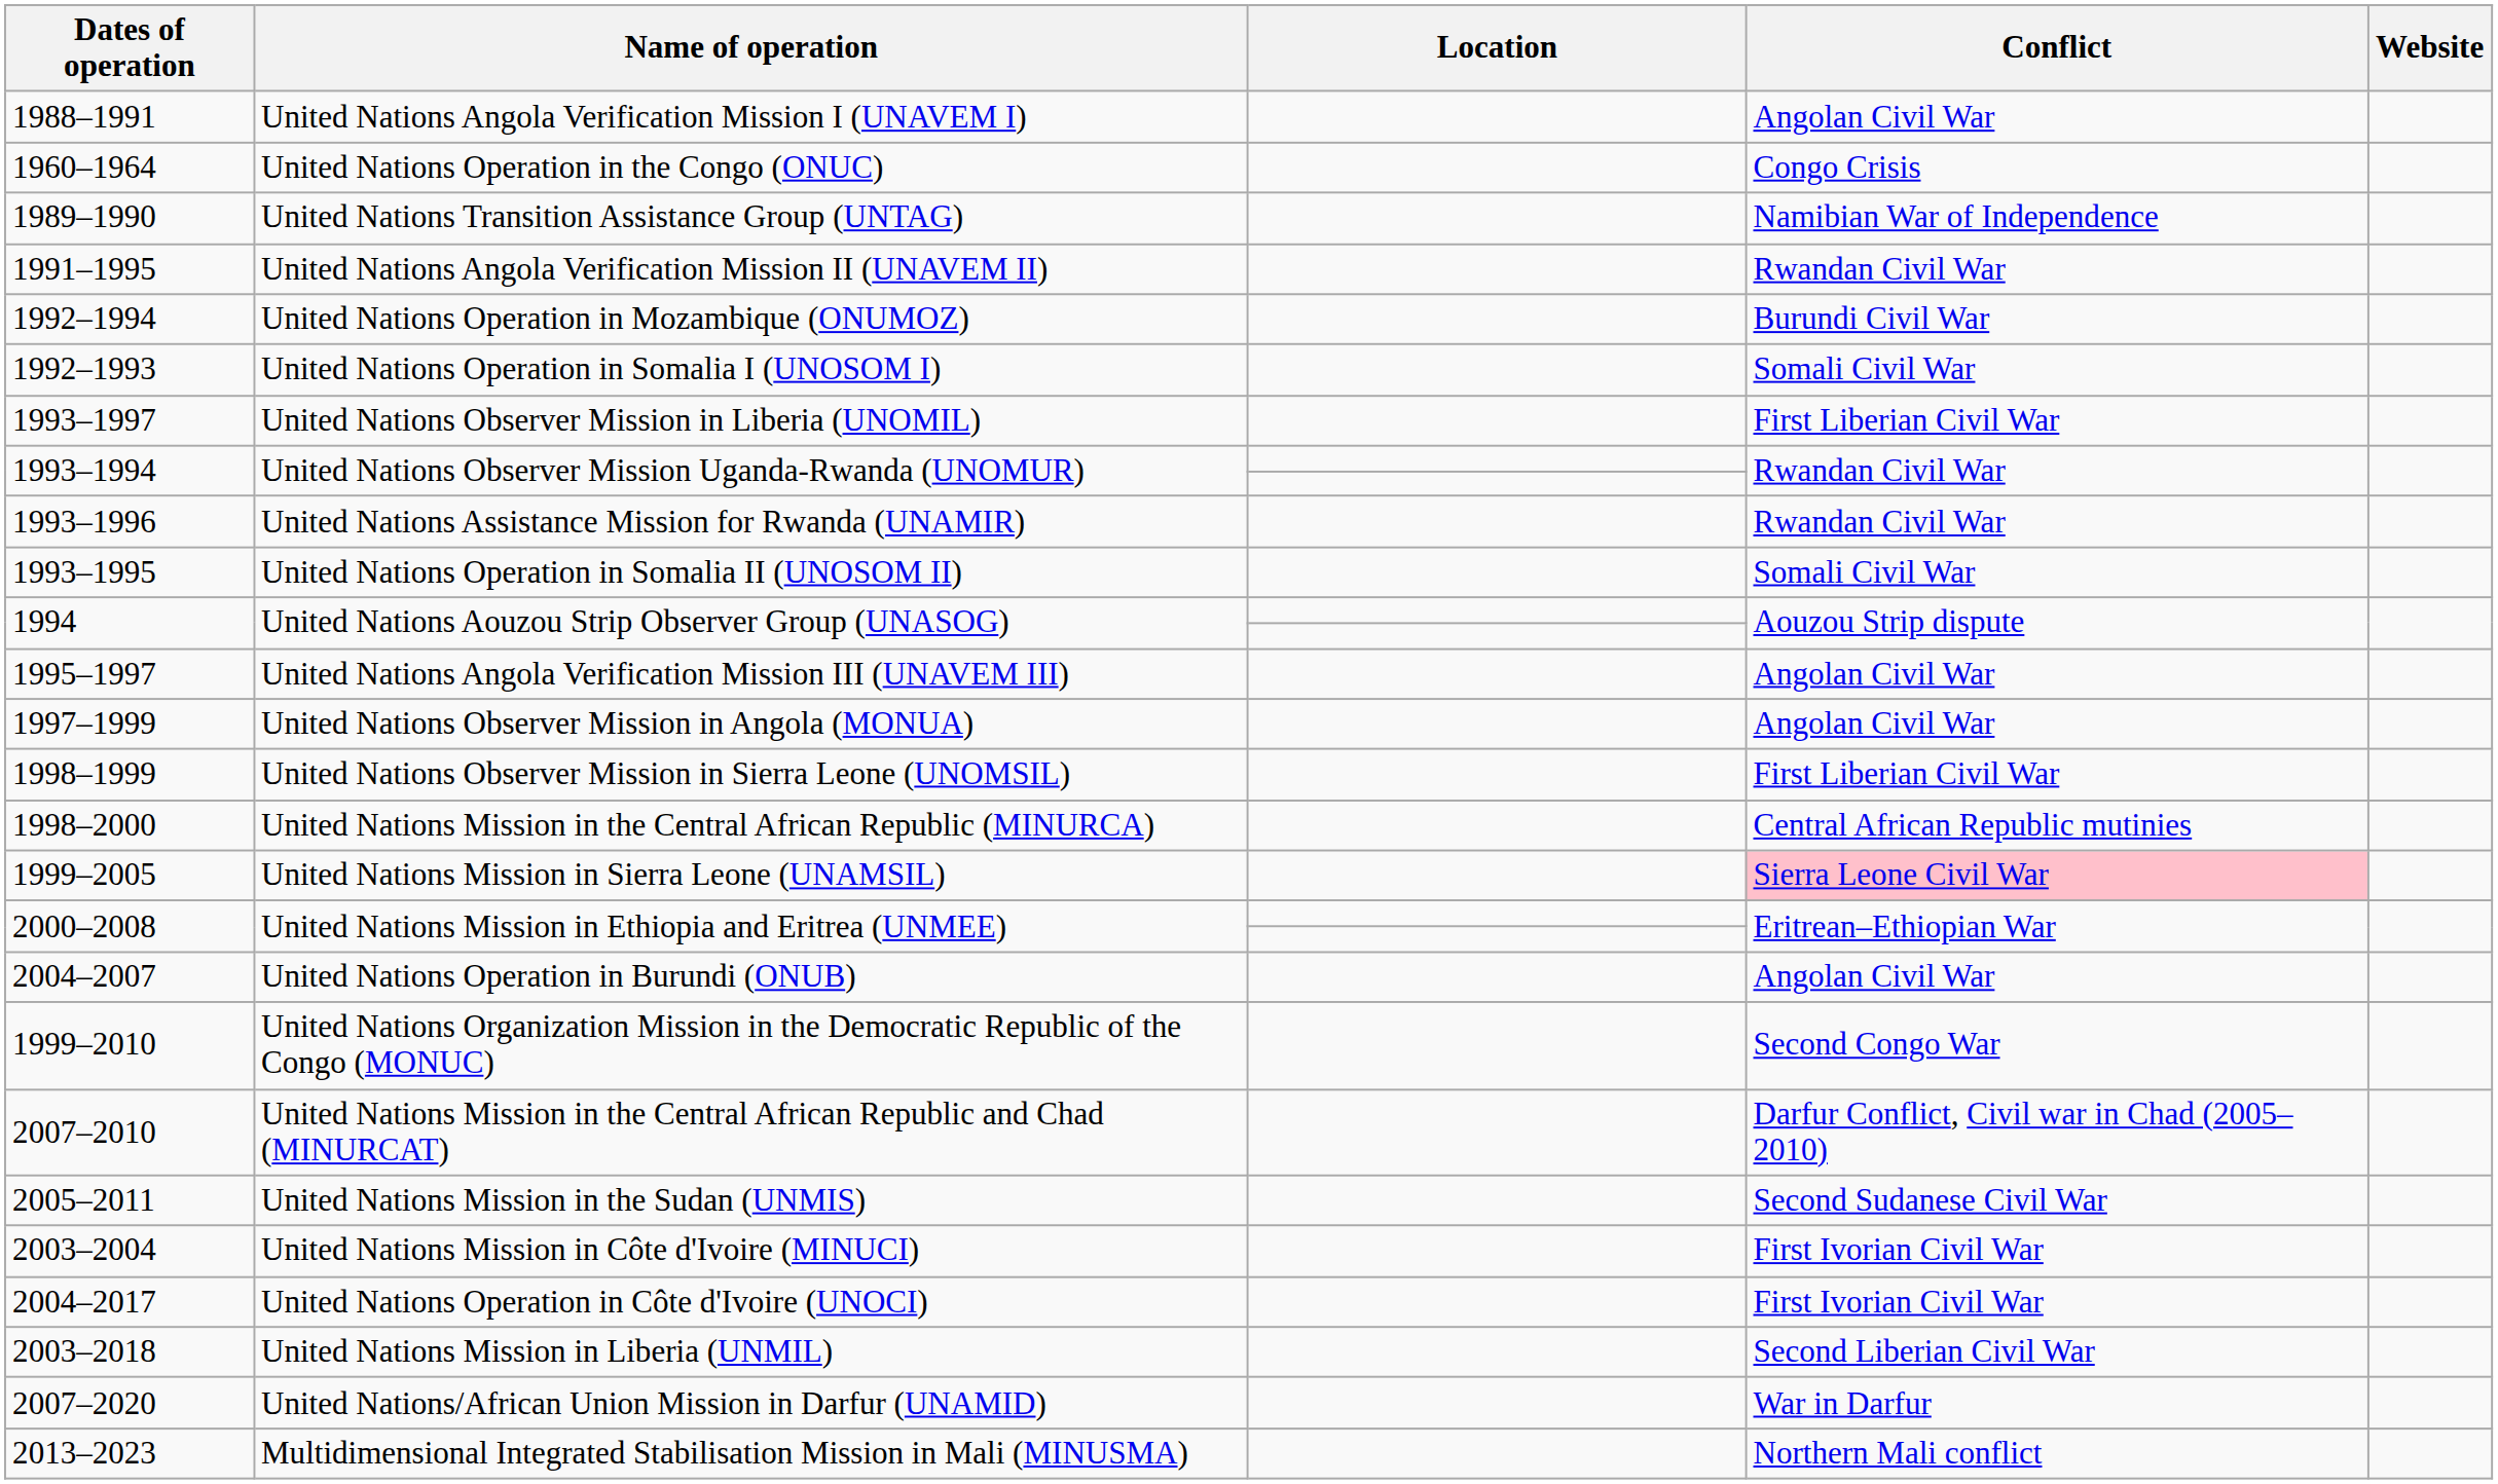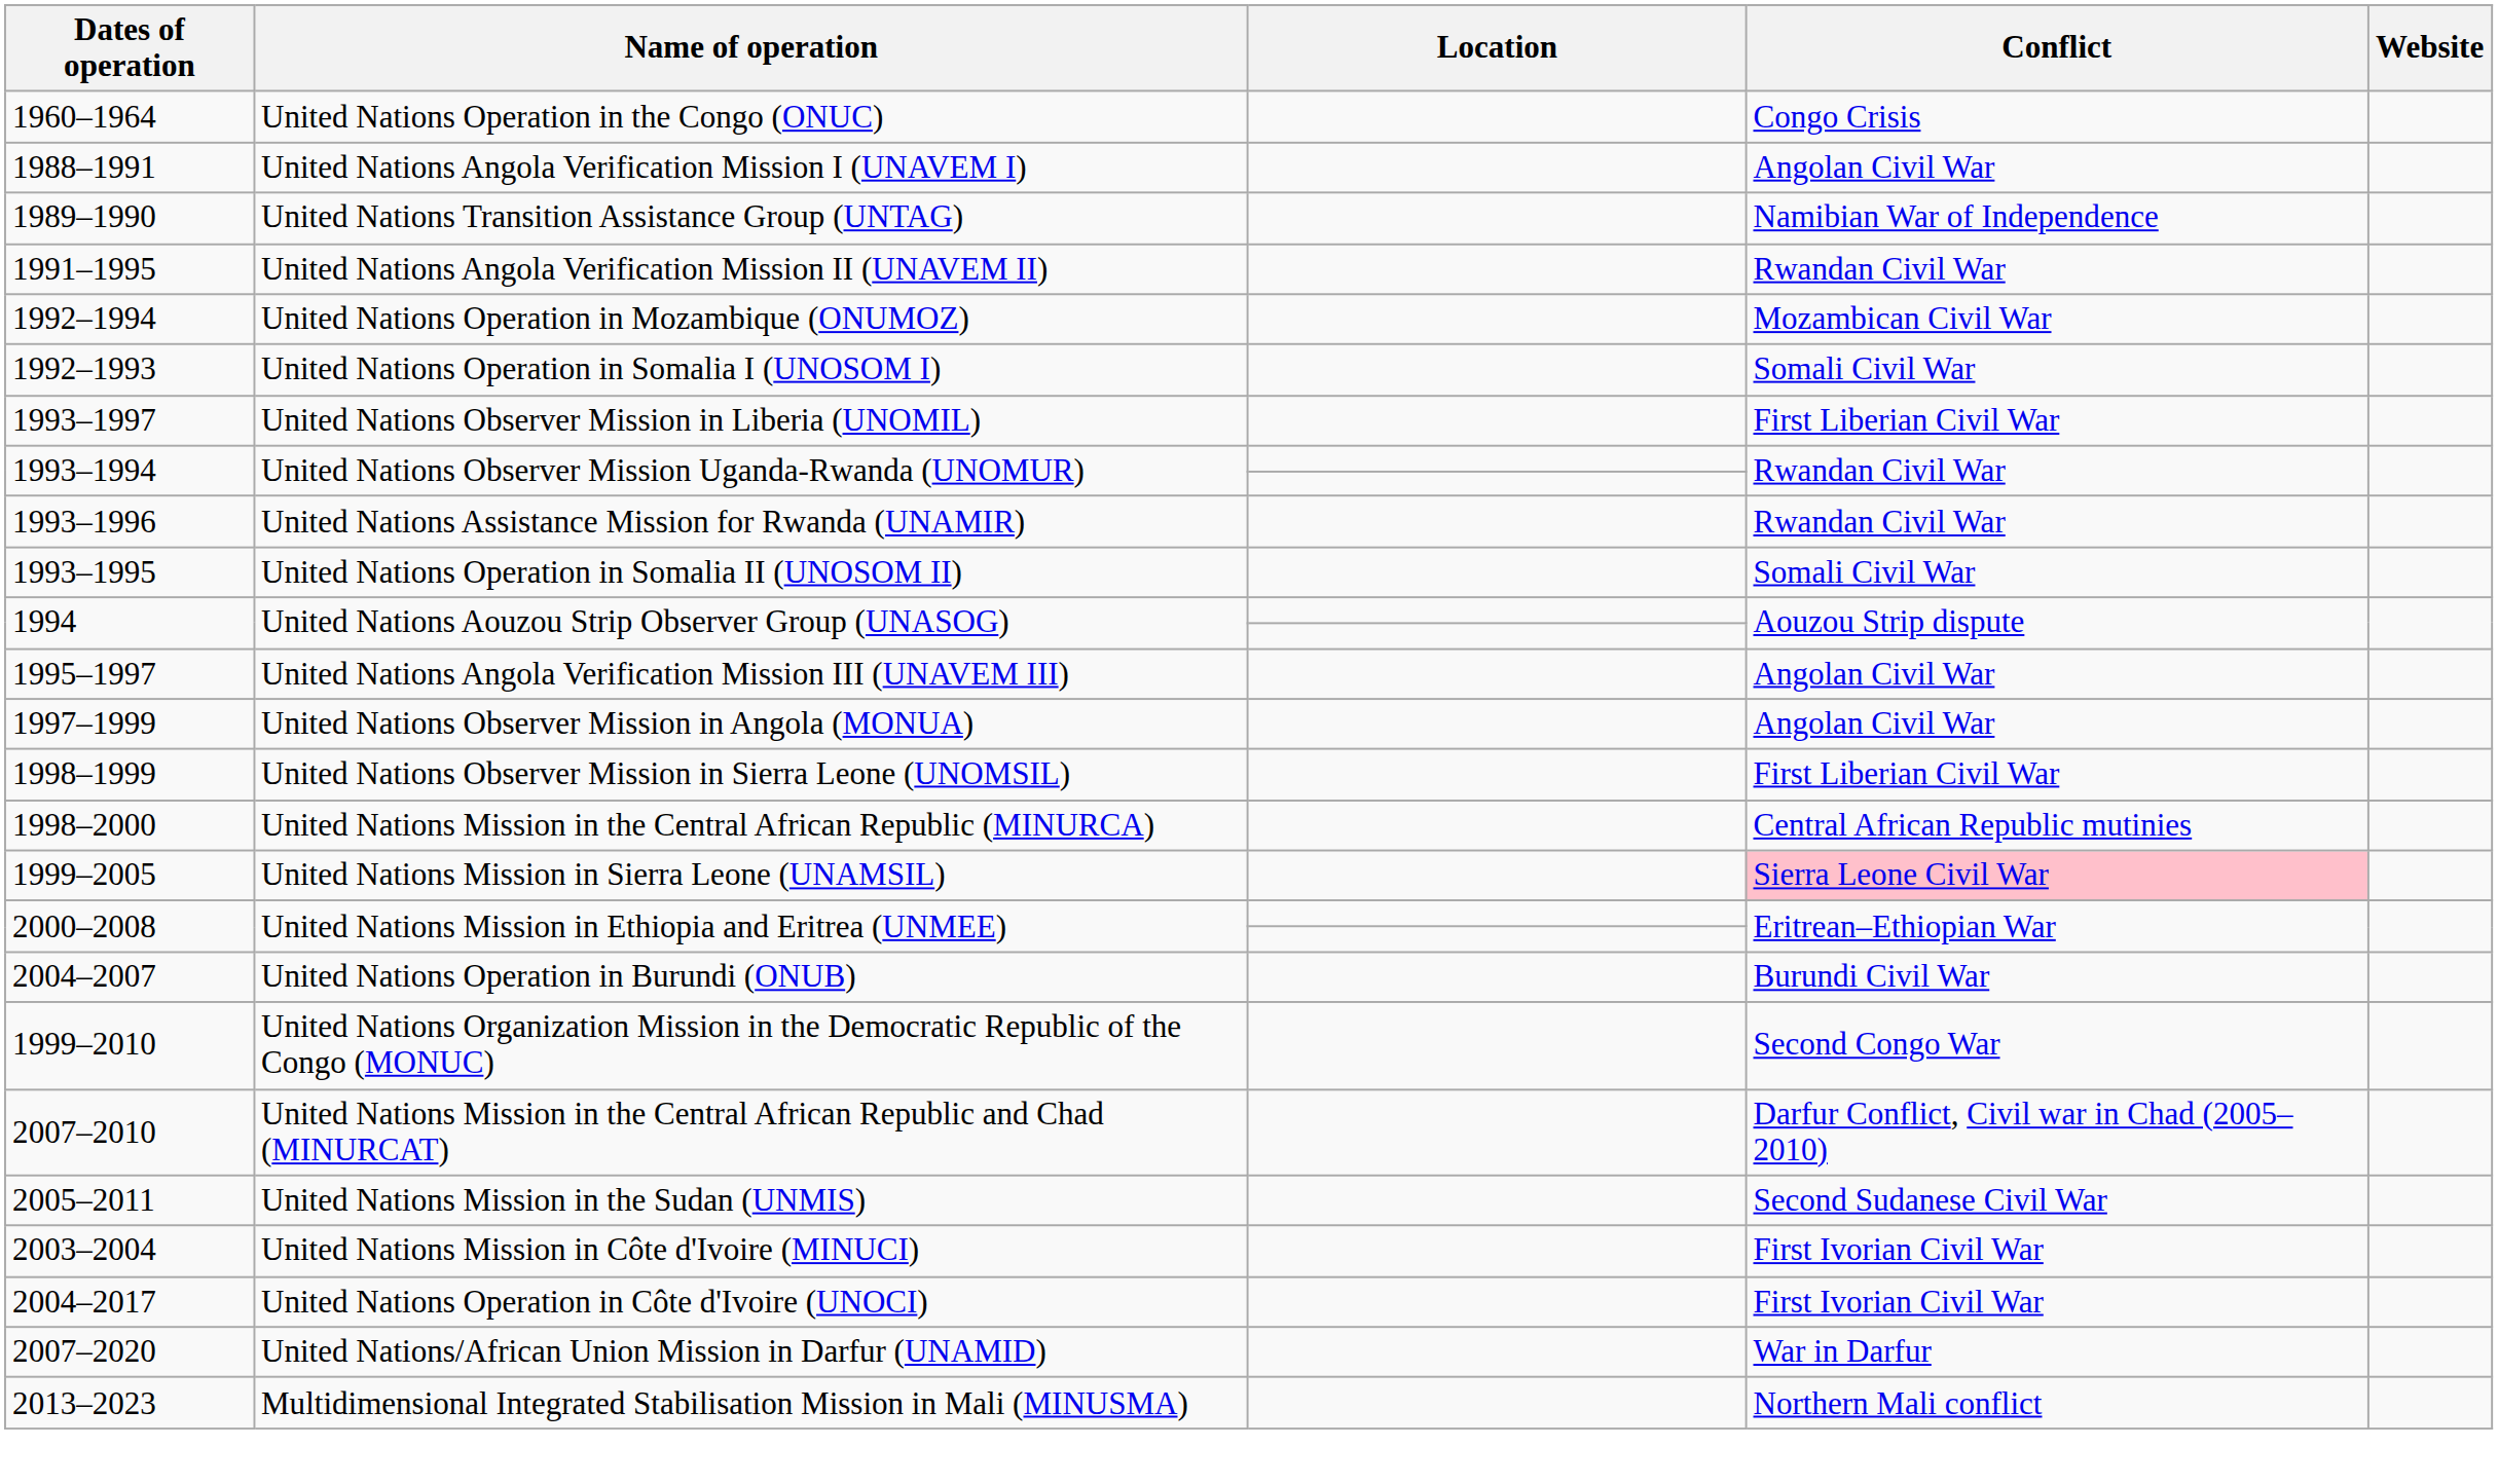 <table class="wikitable">
 <tr>
 <th width="10%">Dates of operation</th>
 <th width="40%">Name of operation</th>
 <th width="20%">Location</th>
 <th width="25%">Conflict</th>
 <th width="5%">Website</th>
 </tr>
 <tr>
+<td>1960–1964</td>
+<td>United Nations Operation in the Congo (<a href='#'>ONUC</a>)</td>
+<td width="4%"></td>
+<td><a href='#'>Congo Crisis</a></td>
+<td></td>
+</tr>
+<tr>
 <td>1988–1991</td>
 <td>United Nations Angola Verification Mission I (<a href='#'>UNAVEM I</a>)</td>
 <td></td>
 <td><a href='#'>Angolan Civil War</a></td>
-<td></td>
-</tr>
-<tr>
-<td>1960–1964</td>
-<td>United Nations Operation in the Congo (<a href='#'>ONUC</a>)</td>
-<td width="4%"></td>
-<td><a href='#'>Congo Crisis</a></td>
 <td></td>
 </tr>
 <tr>
 <td>1989–1990</td>
 <td>United Nations Transition Assistance Group (<a href='#'>UNTAG</a>)</td>
 <td></td>
 <td><a href='#'>Namibian War of Independence</a></td>
 <td></td>
 </tr>
 <tr>
 <td>1991–1995</td>
 <td>United Nations Angola Verification Mission II (<a href='#'>UNAVEM II</a>)</td>
 <td></td>
 <td><a href='#'>Rwandan Civil War</a></td>
 <td></td>
 </tr>
 <tr>
 <td>1992–1994</td>
 <td>United Nations Operation in Mozambique (<a href='#'>ONUMOZ</a>)</td>
 <td></td>
-<td><a href='#'>Burundi Civil War</a></td>
+<td><a href='#'>Mozambican Civil War</a></td>
 <td></td>
 </tr>
 <tr>
 <td>1992–1993</td>
 <td>United Nations Operation in Somalia I (<a href='#'>UNOSOM I</a>)</td>
 <td></td>
 <td><a href='#'>Somali Civil War</a></td>
 <td></td>
 </tr>
 <tr>
 <td>1993–1997</td>
 <td>United Nations Observer Mission in Liberia (<a href='#'>UNOMIL</a>)</td>
 <td></td>
 <td><a href='#'>First Liberian Civil War</a></td>
 <td></td>
 </tr>
 <tr>
 <td rowspan=2>1993–1994</td>
 <td rowspan=2>United Nations Observer Mission Uganda-Rwanda (<a href='#'>UNOMUR</a>)</td>
 <td></td>
 <td rowspan=2><a href='#'>Rwandan Civil War</a></td>
 <td rowspan=2></td>
 </tr>
 <tr>
 <td></td>
 </tr>
 <tr>
 <td>1993–1996</td>
 <td>United Nations Assistance Mission for Rwanda (<a href='#'>UNAMIR</a>)</td>
 <td></td>
 <td><a href='#'>Rwandan Civil War</a></td>
 <td></td>
 </tr>
 <tr>
 <td>1993–1995</td>
 <td>United Nations Operation in Somalia II (<a href='#'>UNOSOM II</a>)</td>
 <td></td>
 <td><a href='#'>Somali Civil War</a></td>
 <td></td>
 </tr>
 <tr>
 <td rowspan=2>1994</td>
 <td rowspan=2>United Nations Aouzou Strip Observer Group (<a href='#'>UNASOG</a>)</td>
 <td></td>
 <td rowspan=2><a href='#'>Aouzou Strip dispute</a></td>
 <td rowspan=2></td>
 </tr>
 <tr>
 <td></td>
 </tr>
 <tr>
 <td>1995–1997</td>
 <td>United Nations Angola Verification Mission III (<a href='#'>UNAVEM III</a>)</td>
 <td></td>
 <td><a href='#'>Angolan Civil War</a></td>
 <td></td>
 </tr>
 <tr>
 <td>1997–1999</td>
 <td>United Nations Observer Mission in Angola (<a href='#'>MONUA</a>)</td>
 <td></td>
 <td><a href='#'>Angolan Civil War</a></td>
 <td></td>
 </tr>
 <tr>
 <td>1998–1999</td>
 <td>United Nations Observer Mission in Sierra Leone (<a href='#'>UNOMSIL</a>)</td>
 <td></td>
 <td><a href='#'>First Liberian Civil War</a></td>
 <td></td>
 </tr>
 <tr>
 <td>1998–2000</td>
 <td>United Nations Mission in the Central African Republic (<a href='#'>MINURCA</a>)</td>
 <td></td>
 <td><a href='#'>Central African Republic mutinies</a></td>
 <td></td>
 </tr>
 <tr>
 <td>1999–2005</td>
 <td>United Nations Mission in Sierra Leone (<a href='#'>UNAMSIL</a>)</td>
 <td></td>
 <td style="background: pink;"><a href='#'>Sierra Leone Civil War</a></td>
 <td></td>
 </tr>
 <tr>
 <td rowspan=2>2000–2008</td>
 <td rowspan=2>United Nations Mission in Ethiopia and Eritrea (<a href='#'>UNMEE</a>)</td>
 <td></td>
 <td rowspan=2><a href='#'>Eritrean–Ethiopian War</a></td>
 <td rowspan=2></td>
 </tr>
 <tr>
 <td></td>
 </tr>
 <tr>
 <td>2004–2007</td>
 <td>United Nations Operation in Burundi (<a href='#'>ONUB</a>)</td>
 <td></td>
-<td><a href='#'>Angolan Civil War</a></td>
+<td><a href='#'>Burundi Civil War</a></td>
 <td></td>
 </tr>
 <tr>
 <td>1999–2010</td>
 <td>United Nations Organization Mission in the Democratic Republic of the Congo (<a href='#'>MONUC</a>)</td>
 <td></td>
 <td><a href='#'>Second Congo War</a></td>
 <td></td>
 </tr>
 <tr>
 <td>2007–2010</td>
 <td>United Nations Mission in the Central African Republic and Chad (<a href='#'>MINURCAT</a>)</td>
 <td><br></td>
 <td><a href='#'>Darfur Conflict</a>, <a href='#'>Civil war in Chad (2005–2010)</a></td>
 <td></td>
 </tr>
 <tr>
 <td>2005–2011</td>
 <td>United Nations Mission in the Sudan (<a href='#'>UNMIS</a>)</td>
 <td></td>
 <td><a href='#'>Second Sudanese Civil War</a></td>
 <td></td>
 </tr>
 <tr>
 <td>2003–2004</td>
 <td>United Nations Mission in Côte d'Ivoire (<a href='#'>MINUCI</a>)</td>
 <td></td>
 <td><a href='#'>First Ivorian Civil War</a></td>
 <td></td>
 </tr>
 <tr>
 <td>2004–2017</td>
 <td>United Nations Operation in Côte d'Ivoire (<a href='#'>UNOCI</a>)</td>
 <td></td>
 <td><a href='#'>First Ivorian Civil War</a></td>
 <td></td>
 </tr>
 <tr>
-<td>2003–2018</td>
-<td>United Nations Mission in Liberia (<a href='#'>UNMIL</a>)</td>
-<td></td>
-<td><a href='#'>Second Liberian Civil War</a></td>
-<td></td>
-</tr>
-<tr>
 <td>2007–2020</td>
 <td>United Nations/African Union Mission in Darfur (<a href='#'>UNAMID</a>)</td>
 <td></td>
 <td><a href='#'>War in Darfur</a></td>
 <td></td>
 </tr>
 <tr>
 <td>2013–2023</td>
 <td>Multidimensional Integrated Stabilisation Mission in Mali (<a href='#'>MINUSMA</a>)</td>
 <td></td>
 <td><a href='#'>Northern Mali conflict</a></td>
 <td></td>
 </tr>
 </table>
